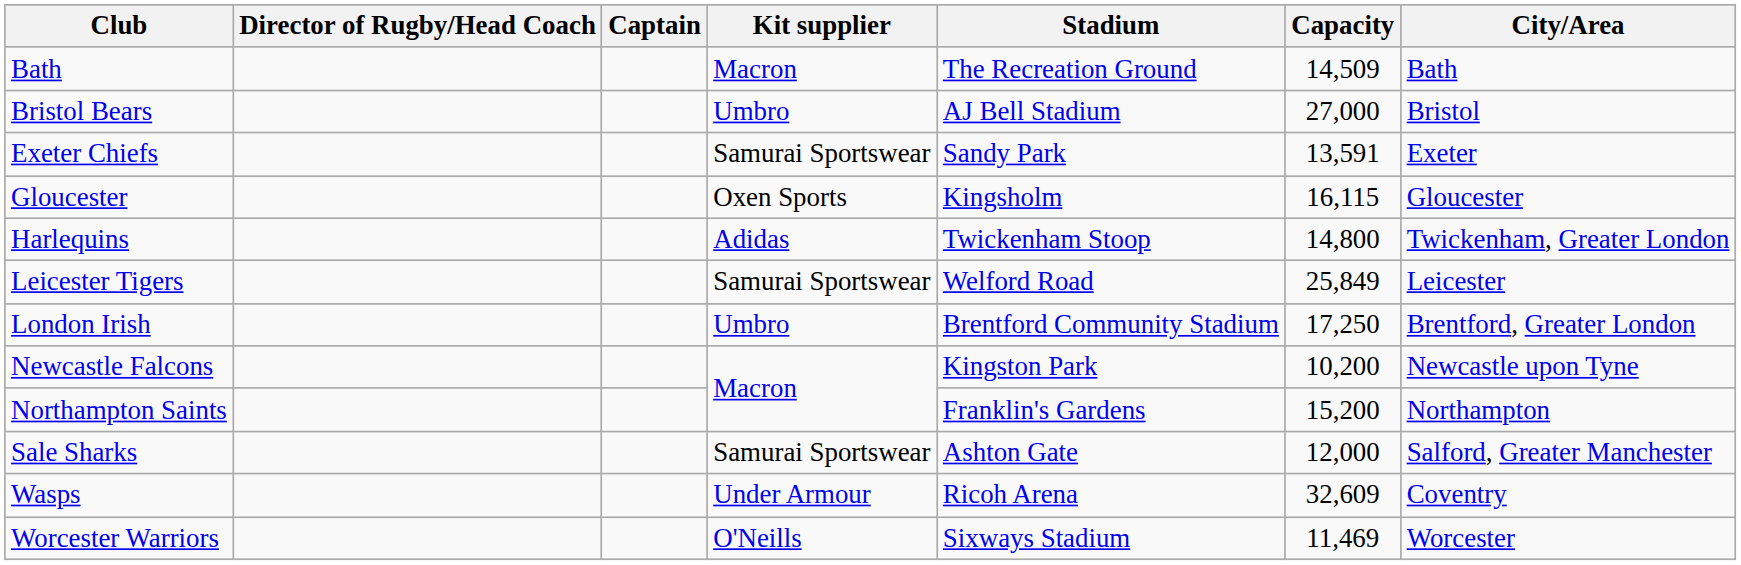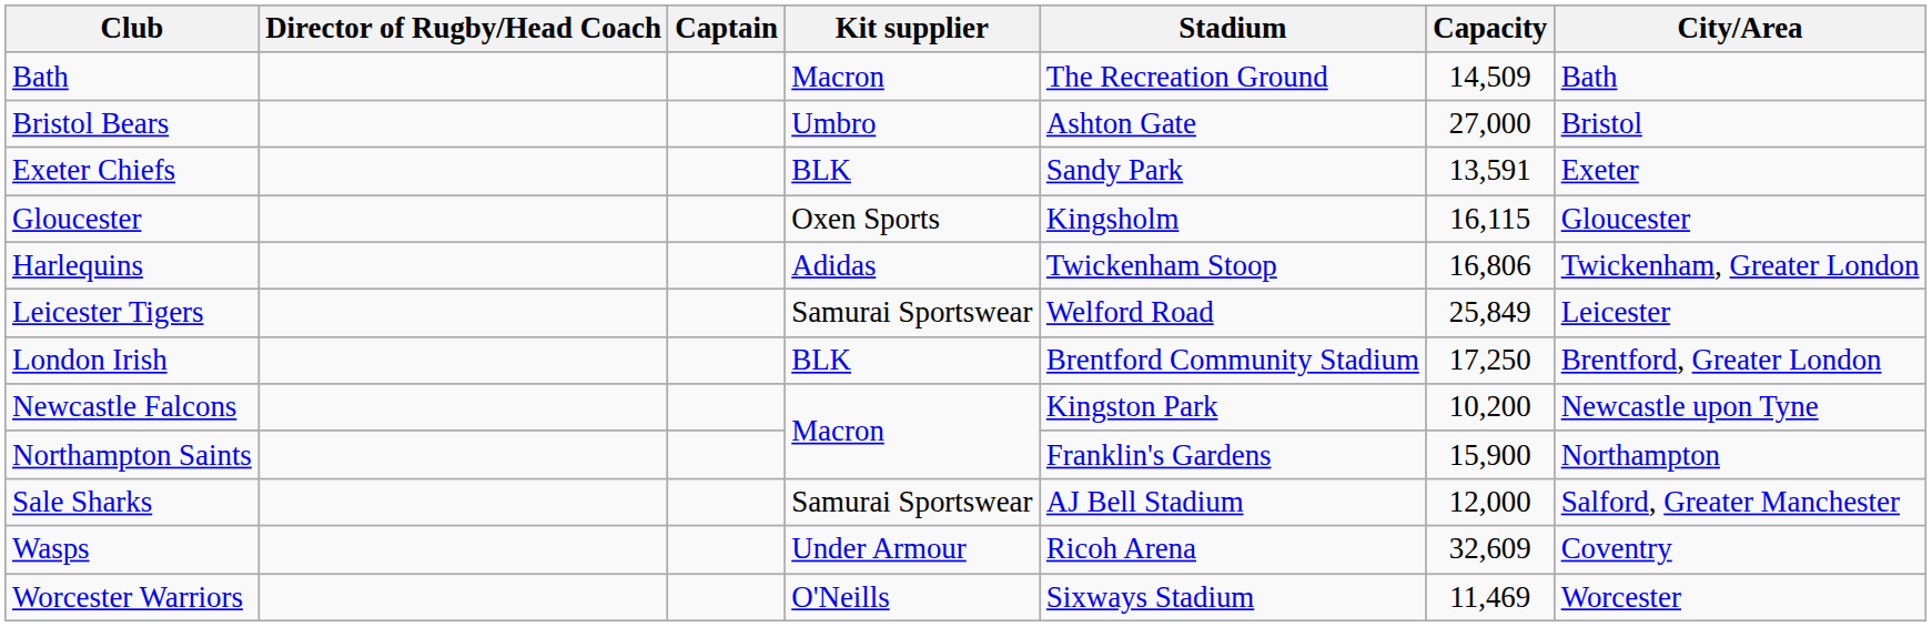 <table class="wikitable sortable">
 <tr>
 <th>Club</th>
 <th>Director of Rugby/Head Coach</th>
 <th>Captain</th>
 <th>Kit supplier</th>
 <th>Stadium</th>
 <th>Capacity</th>
 <th>City/Area</th>
 </tr>
 <tr>
 <td><a href='#'>Bath</a></td>
 <td></td>
 <td></td>
 <td><a href='#'>Macron</a></td>
 <td><a href='#'>The Recreation Ground</a></td>
 <td align=center>14,509</td>
 <td><a href='#'>Bath</a></td>
 </tr>
 <tr>
 <td><a href='#'>Bristol Bears</a></td>
 <td></td>
 <td></td>
 <td><a href='#'>Umbro</a></td>
-<td><a href='#'>AJ Bell Stadium</a></td>
+<td><a href='#'>Ashton Gate</a></td>
 <td align=center>27,000</td>
 <td><a href='#'>Bristol</a></td>
 </tr>
 <tr>
 <td><a href='#'>Exeter Chiefs</a></td>
 <td></td>
 <td></td>
-<td>Samurai Sportswear</td>
+<td><a href='#'>BLK</a></td>
 <td><a href='#'>Sandy Park</a></td>
 <td align=center>13,591</td>
 <td><a href='#'>Exeter</a></td>
 </tr>
 <tr>
 <td><a href='#'>Gloucester</a></td>
 <td></td>
 <td></td>
 <td>Oxen Sports</td>
 <td><a href='#'>Kingsholm</a></td>
 <td align=center>16,115</td>
 <td><a href='#'>Gloucester</a></td>
 </tr>
 <tr>
 <td><a href='#'>Harlequins</a></td>
 <td></td>
 <td></td>
 <td><a href='#'>Adidas</a></td>
 <td><a href='#'>Twickenham Stoop</a></td>
-<td align=center>14,800</td>
+<td align=center>16,806</td>
 <td><a href='#'>Twickenham</a>, <a href='#'>Greater London</a></td>
 </tr>
 <tr>
 <td><a href='#'>Leicester Tigers</a></td>
 <td></td>
 <td></td>
 <td>Samurai Sportswear</td>
 <td><a href='#'>Welford Road</a></td>
 <td align=center>25,849</td>
 <td><a href='#'>Leicester</a></td>
 </tr>
 <tr>
 <td><a href='#'>London Irish</a></td>
 <td></td>
 <td></td>
-<td><a href='#'>Umbro</a></td>
+<td><a href='#'>BLK</a></td>
 <td><a href='#'>Brentford Community Stadium</a></td>
 <td align=center>17,250</td>
 <td><a href='#'>Brentford</a>, <a href='#'>Greater London</a></td>
 </tr>
 <tr>
 <td><a href='#'>Newcastle Falcons</a></td>
 <td></td>
 <td></td>
 <td rowspan=2><a href='#'>Macron</a></td>
 <td><a href='#'>Kingston Park</a></td>
 <td align=center>10,200</td>
 <td><a href='#'>Newcastle upon Tyne</a></td>
 </tr>
 <tr>
 <td><a href='#'>Northampton Saints</a></td>
 <td></td>
 <td></td>
 <td><a href='#'>Franklin's Gardens</a></td>
-<td align=center>15,200</td>
+<td align=center>15,900</td>
 <td><a href='#'>Northampton</a></td>
 </tr>
 <tr>
 <td><a href='#'>Sale Sharks</a></td>
 <td></td>
 <td></td>
 <td>Samurai Sportswear</td>
-<td><a href='#'>Ashton Gate</a></td>
+<td><a href='#'>AJ Bell Stadium</a></td>
 <td align=center>12,000</td>
 <td><a href='#'>Salford</a>, <a href='#'>Greater Manchester</a></td>
 </tr>
 <tr>
 <td><a href='#'>Wasps</a></td>
 <td></td>
 <td></td>
 <td><a href='#'>Under Armour</a></td>
 <td><a href='#'>Ricoh Arena</a></td>
 <td align=center>32,609</td>
 <td><a href='#'>Coventry</a></td>
 </tr>
 <tr>
 <td><a href='#'>Worcester Warriors</a></td>
 <td></td>
 <td></td>
 <td><a href='#'>O'Neills</a></td>
 <td><a href='#'>Sixways Stadium</a></td>
 <td align=center>11,469</td>
 <td><a href='#'>Worcester</a></td>
 </tr>
 </table>
